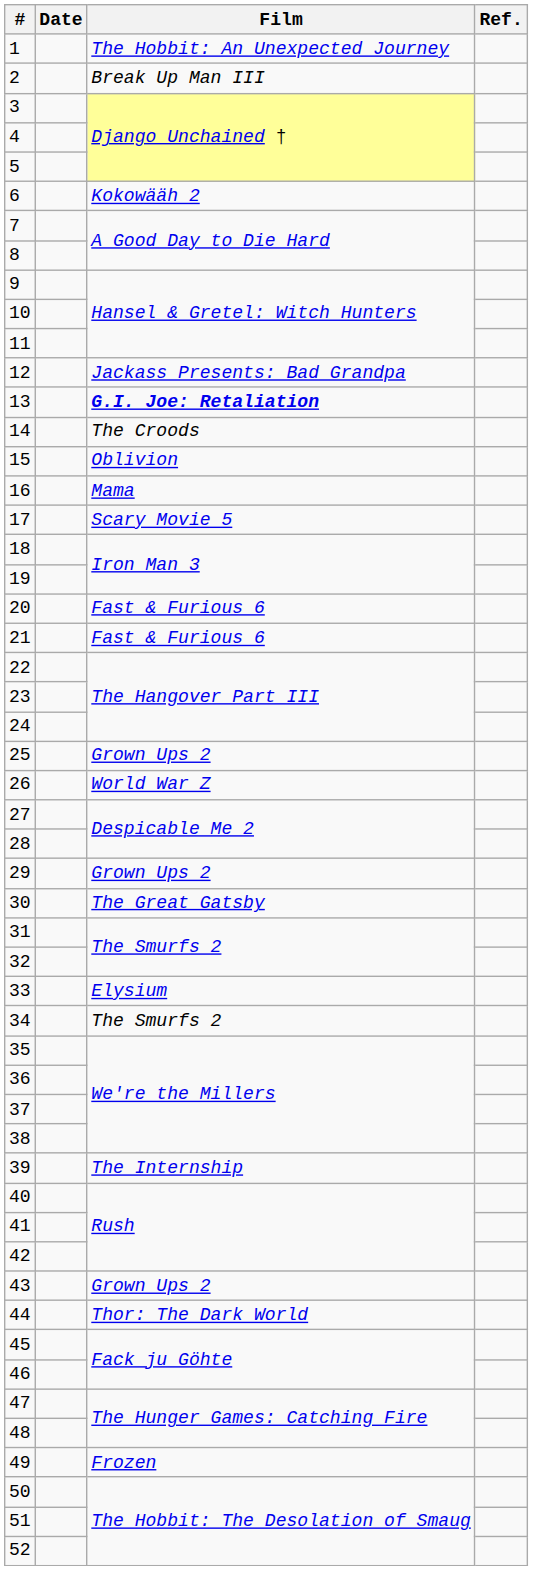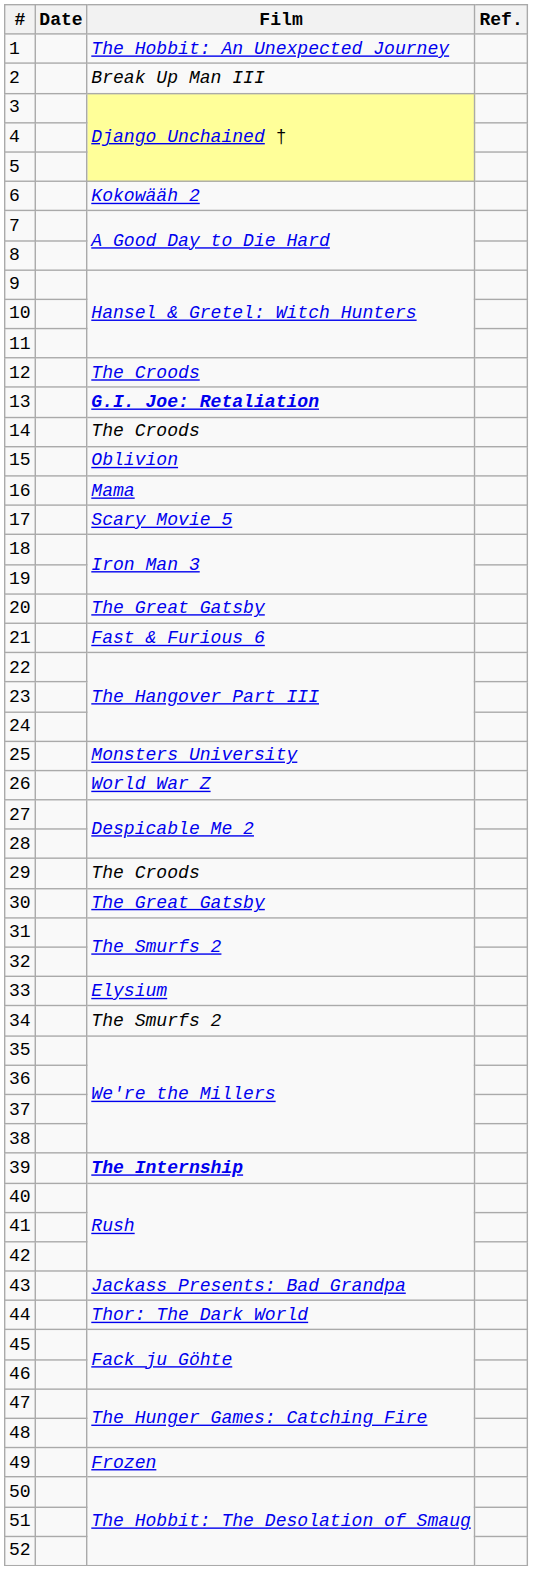 <table class="wikitable sortable">
 <tr>
 <th>#</th>
 <th>Date</th>
 <th>Film</th>
 <th>Ref.</th>
 </tr>
 <tr>
 <td>1</td>
 <td></td>
 <td rowspan="1"><em><a href='#'>The Hobbit: An Unexpected Journey</a></em></td>
 <td></td>
 </tr>
 <tr>
 <td>2</td>
 <td></td>
 <td rowspan="1"><em>Break Up Man III</em></td>
 <td></td>
 </tr>
 <tr>
 <td>3</td>
 <td></td>
 <td rowspan="3" style="background-color:#FFFF99"><em><a href='#'>Django Unchained</a></em> †</td>
 <td></td>
 </tr>
 <tr>
 <td>4</td>
 <td></td>
 <td></td>
 </tr>
 <tr>
 <td>5</td>
 <td></td>
 <td></td>
 </tr>
 <tr>
 <td>6</td>
 <td></td>
 <td rowspan="1"><em><a href='#'>Kokowääh 2</a></em></td>
 <td></td>
 </tr>
 <tr>
 <td>7</td>
 <td></td>
 <td rowspan="2"><em><a href='#'>A Good Day to Die Hard</a></em></td>
 <td></td>
 </tr>
 <tr>
 <td>8</td>
 <td></td>
 <td></td>
 </tr>
 <tr>
 <td>9</td>
 <td></td>
 <td rowspan="3"><em><a href='#'>Hansel & Gretel: Witch Hunters</a></em></td>
 <td></td>
 </tr>
 <tr>
 <td>10</td>
 <td></td>
 <td></td>
 </tr>
 <tr>
 <td>11</td>
 <td></td>
 <td></td>
 </tr>
 <tr>
 <td>12</td>
 <td></td>
-<td rowspan="1"><em><a href='#'>Jackass Presents: Bad Grandpa</a></em></td>
+<td rowspan="1"><em><a href='#'>The Croods</a></em></td>
 <td></td>
 </tr>
 <tr>
 <td>13</td>
 <td></td>
 <td rowspan="1"><strong><em><a href='#'>G.I. Joe: Retaliation</a></em></strong></td>
 <td></td>
 </tr>
 <tr>
 <td>14</td>
 <td></td>
 <td rowspan="1"><em>The Croods</em></td>
 <td></td>
 </tr>
 <tr>
 <td>15</td>
 <td></td>
 <td rowspan="1"><em><a href='#'>Oblivion</a></em></td>
 <td></td>
 </tr>
 <tr>
 <td>16</td>
 <td></td>
 <td rowspan="1"><em><a href='#'>Mama</a></em></td>
 <td></td>
 </tr>
 <tr>
 <td>17</td>
 <td></td>
 <td rowspan="1"><em><a href='#'>Scary Movie 5</a></em></td>
 <td></td>
 </tr>
 <tr>
 <td>18</td>
 <td></td>
 <td rowspan="2"><em><a href='#'>Iron Man 3</a></em></td>
 <td></td>
 </tr>
 <tr>
 <td>19</td>
 <td></td>
 <td></td>
 </tr>
 <tr>
 <td>20</td>
 <td></td>
-<td rowspan="1"><em><a href='#'>Fast & Furious 6</a></em></td>
+<td rowspan="1"><em><a href='#'>The Great Gatsby</a></em></td>
 <td></td>
 </tr>
 <tr>
 <td>21</td>
 <td></td>
 <td rowspan="1"><em><a href='#'>Fast & Furious 6</a></em></td>
 <td></td>
 </tr>
 <tr>
 <td>22</td>
 <td></td>
 <td rowspan="3"><em><a href='#'>The Hangover Part III</a></em></td>
 <td></td>
 </tr>
 <tr>
 <td>23</td>
 <td></td>
 <td></td>
 </tr>
 <tr>
 <td>24</td>
 <td></td>
 <td></td>
 </tr>
 <tr>
 <td>25</td>
 <td></td>
-<td rowspan="1"><em><a href='#'>Grown Ups 2</a></em></td>
+<td rowspan="1"><em><a href='#'>Monsters University</a></em></td>
 <td></td>
 </tr>
 <tr>
 <td>26</td>
 <td></td>
 <td rowspan="1"><em><a href='#'>World War Z</a></em></td>
 <td></td>
 </tr>
 <tr>
 <td>27</td>
 <td></td>
 <td rowspan="2"><em><a href='#'>Despicable Me 2</a></em></td>
 <td></td>
 </tr>
 <tr>
 <td>28</td>
 <td></td>
 <td></td>
 </tr>
 <tr>
 <td>29</td>
 <td></td>
-<td rowspan="1"><em><a href='#'>Grown Ups 2</a></em></td>
+<td rowspan="1"><em>The Croods</em></td>
 <td></td>
 </tr>
 <tr>
 <td>30</td>
 <td></td>
 <td rowspan="1"><em><a href='#'>The Great Gatsby</a></em></td>
 <td></td>
 </tr>
 <tr>
 <td>31</td>
 <td></td>
 <td rowspan="2"><em><a href='#'>The Smurfs 2</a></em></td>
 <td></td>
 </tr>
 <tr>
 <td>32</td>
 <td></td>
 <td></td>
 </tr>
 <tr>
 <td>33</td>
 <td></td>
 <td rowspan="1"><em><a href='#'>Elysium</a></em></td>
 <td></td>
 </tr>
 <tr>
 <td>34</td>
 <td></td>
 <td rowspan="1"><em>The Smurfs 2</em></td>
 <td></td>
 </tr>
 <tr>
 <td>35</td>
 <td></td>
 <td rowspan="4"><em><a href='#'>We're the Millers</a></em></td>
 <td></td>
 </tr>
 <tr>
 <td>36</td>
 <td></td>
 <td></td>
 </tr>
 <tr>
 <td>37</td>
 <td></td>
 <td></td>
 </tr>
 <tr>
 <td>38</td>
 <td></td>
 <td></td>
 </tr>
 <tr>
 <td>39</td>
 <td></td>
-<td rowspan="1"><em><a href='#'>The Internship</a></em></td>
+<td rowspan="1"><strong><em><a href='#'>The Internship</a></em></strong></td>
 <td></td>
 </tr>
 <tr>
 <td>40</td>
 <td></td>
 <td rowspan="3"><em><a href='#'>Rush</a></em></td>
 <td></td>
 </tr>
 <tr>
 <td>41</td>
 <td></td>
 <td></td>
 </tr>
 <tr>
 <td>42</td>
 <td></td>
 <td></td>
 </tr>
 <tr>
 <td>43</td>
 <td></td>
-<td rowspan="1"><em><a href='#'>Grown Ups 2</a></em></td>
+<td rowspan="1"><em><a href='#'>Jackass Presents: Bad Grandpa</a></em></td>
 <td></td>
 </tr>
 <tr>
 <td>44</td>
 <td></td>
 <td rowspan="1"><em><a href='#'>Thor: The Dark World</a></em></td>
 <td></td>
 </tr>
 <tr>
 <td>45</td>
 <td></td>
 <td rowspan="2"><em><a href='#'>Fack ju Göhte</a></em></td>
 <td></td>
 </tr>
 <tr>
 <td>46</td>
 <td></td>
 <td></td>
 </tr>
 <tr>
 <td>47</td>
 <td></td>
 <td rowspan="2"><em><a href='#'>The Hunger Games: Catching Fire</a></em></td>
 <td></td>
 </tr>
 <tr>
 <td>48</td>
 <td></td>
 <td></td>
 </tr>
 <tr>
 <td>49</td>
 <td></td>
 <td rowspan="1"><em><a href='#'>Frozen</a></em></td>
 <td></td>
 </tr>
 <tr>
 <td>50</td>
 <td></td>
 <td rowspan="3"><em><a href='#'>The Hobbit: The Desolation of Smaug</a></em></td>
 <td></td>
 </tr>
 <tr>
 <td>51</td>
 <td></td>
 <td></td>
 </tr>
 <tr>
 <td>52</td>
 <td></td>
 <td></td>
 </tr>
 </table>
